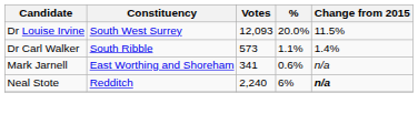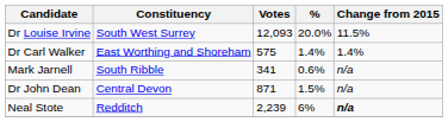 <table class="wikitable">
 <tr>
 <th>Candidate</th>
 <th>Constituency</th>
 <th>Votes</th>
 <th>%</th>
 <th>Change from 2015</th>
 </tr>
 <tr>
 <td>Dr <a href='#'>Louise Irvine</a></td>
 <td><a href='#'>South West Surrey</a></td>
 <td>12,093</td>
 <td>20.0%</td>
 <td>11.5%</td>
 </tr>
 <tr>
 <td>Dr Carl Walker</td>
-<td><a href='#'>South Ribble</a></td>
-<td>573</td>
-<td>1.1%</td>
+<td><a href='#'>East Worthing and Shoreham</a></td>
+<td>575</td>
+<td>1.4%</td>
 <td>1.4%</td>
 </tr>
 <tr>
 <td>Mark Jarnell</td>
-<td><a href='#'>East Worthing and Shoreham</a></td>
+<td><a href='#'>South Ribble</a></td>
 <td>341</td>
 <td>0.6%</td>
 <td><em>n/a</em></td>
 </tr>
 <tr>
+<td>Dr John Dean</td>
+<td><a href='#'>Central Devon</a></td>
+<td>871</td>
+<td>1.5%</td>
+<td><em>n/a</em></td>
+</tr>
+<tr>
 <td>Neal Stote</td>
 <td><a href='#'>Redditch</a></td>
-<td>2,240</td>
+<td>2,239</td>
 <td>6%</td>
 <td><strong><em>n/a</em></strong></td>
 </tr>
 <tr>
 </tr>
 </table>
